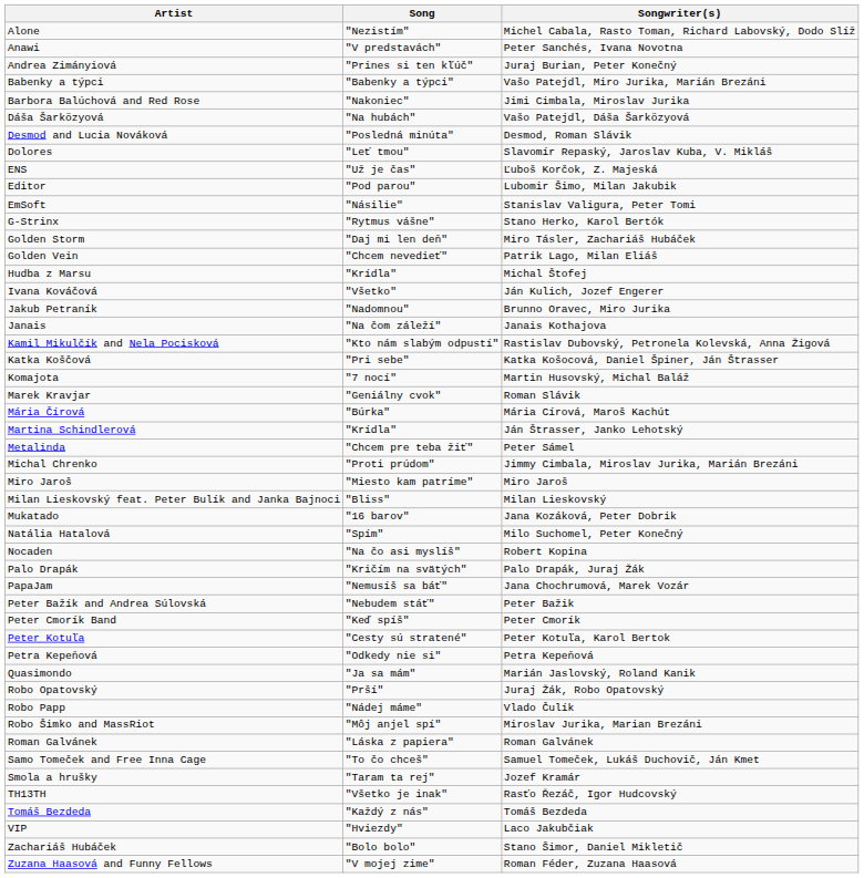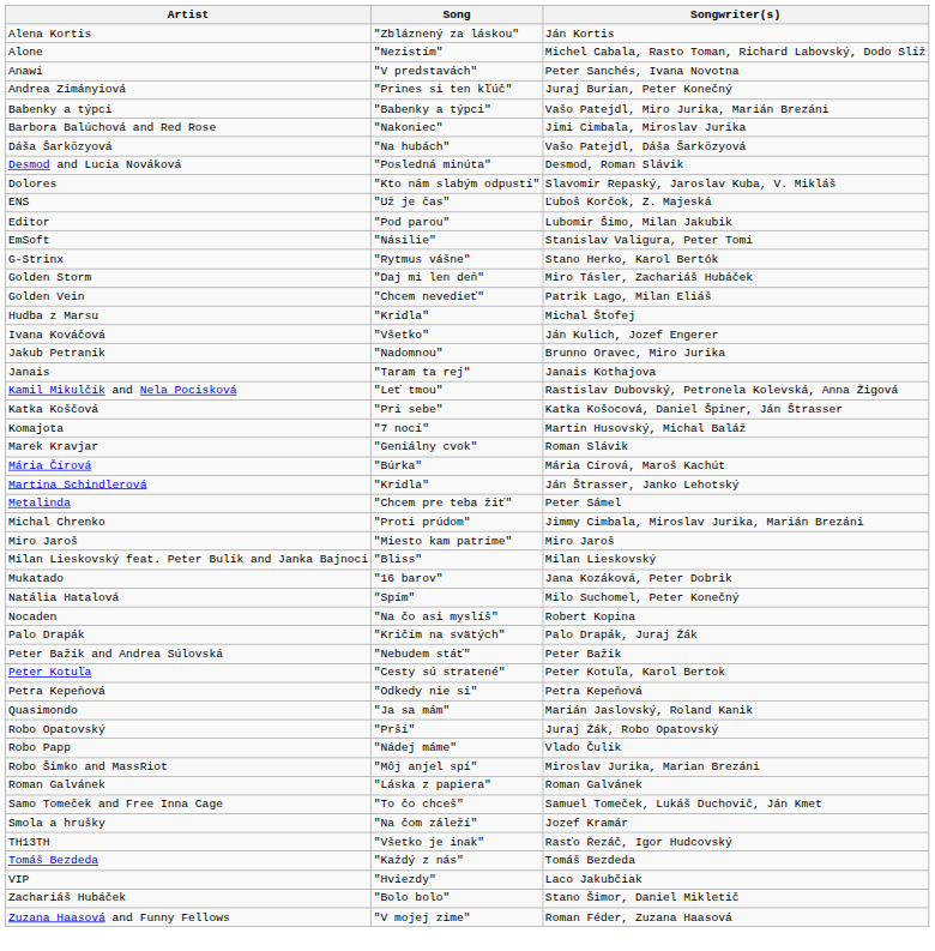 <table class="sortable wikitable" style="margin: 1em auto 1em auto">
 <tr>
 <th>Artist</th>
 <th>Song</th>
 <th>Songwriter(s)</th>
+</tr>
+<tr>
+<td>Alena Kortis</td>
+<td>"Zbláznený za láskou"</td>
+<td>Ján Kortis</td>
 </tr>
 <tr>
 <td>Alone</td>
 <td>"Nezistím"</td>
 <td>Michel Cabala, Rasto Toman, Richard Labovský, Dodo Slíž</td>
 </tr>
 <tr>
 <td>Anawi</td>
 <td>"V predstavách"</td>
 <td>Peter Sanchés, Ivana Novotna</td>
 </tr>
 <tr>
 <td>Andrea Zimányiová</td>
 <td>"Prines si ten kľúč"</td>
 <td>Juraj Burian, Peter Konečný</td>
 </tr>
 <tr>
 <td>Babenky a týpci</td>
 <td>"Babenky a týpci"</td>
 <td>Vašo Patejdl, Miro Jurika, Marián Brezáni</td>
 </tr>
 <tr>
 <td>Barbora Balúchová and Red Rose</td>
 <td>"Nakoniec"</td>
 <td>Jimi Cimbala, Miroslav Jurika</td>
 </tr>
 <tr>
 <td>Dáša Šarközyová</td>
 <td>"Na hubách"</td>
 <td>Vašo Patejdl, Dáša Šarközyová</td>
 </tr>
 <tr>
 <td><a href='#'>Desmod</a> and Lucia Nováková</td>
 <td>"Posledná minúta"</td>
 <td>Desmod, Roman Slávik</td>
 </tr>
 <tr>
 <td>Dolores</td>
-<td>"Leť tmou"</td>
+<td>"Kto nám slabým odpustí"</td>
 <td>Slavomír Repaský, Jaroslav Kuba, V. Mikláš</td>
 </tr>
 <tr>
 <td>ENS</td>
 <td>"Už je čas"</td>
 <td>Ľuboš Korčok, Z. Majeská</td>
 </tr>
 <tr>
 <td>Editor</td>
 <td>"Pod parou"</td>
 <td>Lubomir Šimo, Milan Jakubik</td>
 </tr>
 <tr>
 <td>EmSoft</td>
 <td>"Násilie"</td>
 <td>Stanislav Valigura, Peter Tomi</td>
 </tr>
 <tr>
 <td>G-Strinx</td>
 <td>"Rytmus vášne"</td>
 <td>Stano Herko, Karol Bertók</td>
 </tr>
 <tr>
 <td>Golden Storm</td>
 <td>"Daj mi len deň"</td>
 <td>Miro Tásler, Zachariáš Hubáček</td>
 </tr>
 <tr>
 <td>Golden Vein</td>
 <td>"Chcem nevedieť"</td>
 <td>Patrik Lago, Milan Eliáš</td>
 </tr>
 <tr>
 <td>Hudba z Marsu</td>
 <td>"Krídla"</td>
 <td>Michal Štofej</td>
 </tr>
 <tr>
 <td>Ivana Kováčová</td>
 <td>"Všetko"</td>
 <td>Ján Kulich, Jozef Engerer</td>
 </tr>
 <tr>
 <td>Jakub Petraník</td>
 <td>"Nadomnou"</td>
 <td>Brunno Oravec, Miro Jurika</td>
 </tr>
 <tr>
 <td>Janais</td>
-<td>"Na čom záleží"</td>
+<td>"Taram ta rej"</td>
 <td>Janais Kothajova</td>
 </tr>
 <tr>
 <td><a href='#'>Kamil Mikulčík</a> and <a href='#'>Nela Pocisková</a></td>
-<td>"Kto nám slabým odpustí"</td>
+<td>"Leť tmou"</td>
 <td>Rastislav Dubovský, Petronela Kolevská, Anna Žigová</td>
 </tr>
 <tr>
 <td>Katka Koščová</td>
 <td>"Pri sebe"</td>
 <td>Katka Košocová, Daniel Špiner, Ján Štrasser</td>
 </tr>
 <tr>
 <td>Komajota</td>
 <td>"7 nocí"</td>
 <td>Martin Husovský, Michal Baláž</td>
 </tr>
 <tr>
 <td>Marek Kravjar</td>
 <td>"Geniálny cvok"</td>
 <td>Roman Slávik</td>
 </tr>
 <tr>
 <td><a href='#'>Mária Čírová</a></td>
 <td>"Búrka"</td>
 <td>Mária Círová, Maroš Kachút</td>
 </tr>
 <tr>
 <td><a href='#'>Martina Schindlerová</a></td>
 <td>"Krídla"</td>
 <td>Ján Štrasser, Janko Lehotský</td>
 </tr>
 <tr>
 <td><a href='#'>Metalinda</a></td>
 <td>"Chcem pre teba žiť"</td>
 <td>Peter Sámel</td>
 </tr>
 <tr>
 <td>Michal Chrenko</td>
 <td>"Proti prúdom"</td>
 <td>Jimmy Cimbala, Miroslav Jurika, Marián Brezáni</td>
 </tr>
 <tr>
 <td>Miro Jaroš</td>
 <td>"Miesto kam patríme"</td>
 <td>Miro Jaroš</td>
 </tr>
 <tr>
 <td>Milan Lieskovský feat. Peter Bulík and Janka Bajnoci</td>
 <td>"Bliss"</td>
 <td>Milan Lieskovský</td>
 </tr>
 <tr>
 <td>Mukatado</td>
 <td>"16 barov"</td>
 <td>Jana Kozáková, Peter Dobrik</td>
 </tr>
 <tr>
 <td>Natália Hatalová</td>
 <td>"Spím"</td>
 <td>Milo Suchomel, Peter Konečný</td>
 </tr>
 <tr>
 <td>Nocaden</td>
 <td>"Na čo asi myslíš"</td>
 <td>Robert Kopina</td>
 </tr>
 <tr>
 <td>Palo Drapák</td>
 <td>"Kričím na svätých"</td>
 <td>Palo Drapák, Juraj Žák</td>
 </tr>
 <tr>
-<td>PapaJam</td>
-<td>"Nemusíš sa báť"</td>
-<td>Jana Chochrumová, Marek Vozár</td>
-</tr>
-<tr>
 <td>Peter Bažík and Andrea Súlovská</td>
 <td>"Nebudem stáť"</td>
 <td>Peter Bažik</td>
-</tr>
-<tr>
-<td>Peter Cmorík Band</td>
-<td>"Keď spíš"</td>
-<td>Peter Cmorík</td>
 </tr>
 <tr>
 <td><a href='#'>Peter Kotuľa</a></td>
 <td>"Cesty sú stratené"</td>
 <td>Peter Kotuľa, Karol Bertok</td>
 </tr>
 <tr>
 <td>Petra Kepeňová</td>
 <td>"Odkedy nie si"</td>
 <td>Petra Kepeňová</td>
 </tr>
 <tr>
 <td>Quasimondo</td>
 <td>"Ja sa mám"</td>
 <td>Marián Jaslovský, Roland Kanik</td>
 </tr>
 <tr>
 <td>Robo Opatovský</td>
 <td>"Prší"</td>
 <td>Juraj Žák, Robo Opatovský</td>
 </tr>
 <tr>
 <td>Robo Papp</td>
 <td>"Nádej máme"</td>
 <td>Vlado Čulík</td>
 </tr>
 <tr>
 <td>Robo Šimko and MassRiot</td>
 <td>"Môj anjel spí"</td>
 <td>Miroslav Jurika, Marian Brezáni</td>
 </tr>
 <tr>
 <td>Roman Galvánek</td>
 <td>"Láska z papiera"</td>
 <td>Roman Galvánek</td>
 </tr>
 <tr>
 <td>Samo Tomeček and Free Inna Cage</td>
 <td>"To čo chceš"</td>
 <td>Samuel Tomeček, Lukáš Duchovič, Ján Kmet</td>
 </tr>
 <tr>
 <td>Smola a hrušky</td>
-<td>"Taram ta rej"</td>
+<td>"Na čom záleží"</td>
 <td>Jozef Kramár</td>
 </tr>
 <tr>
 <td>TH13TH</td>
 <td>"Všetko je inak"</td>
 <td>Rasťo Řezáč, Igor Hudcovský</td>
 </tr>
 <tr>
 <td><a href='#'>Tomáš Bezdeda</a></td>
 <td>"Každý z nás"</td>
 <td>Tomáš Bezdeda</td>
 </tr>
 <tr>
 <td>VIP</td>
 <td>"Hviezdy"</td>
 <td>Laco Jakubčiak</td>
 </tr>
 <tr>
 <td>Zachariáš Hubáček</td>
 <td>"Bolo bolo"</td>
 <td>Stano Šimor, Daniel Mikletič</td>
 </tr>
 <tr>
 <td><a href='#'>Zuzana Haasová</a> and Funny Fellows</td>
 <td>"V mojej zime"</td>
 <td>Roman Féder, Zuzana Haasová</td>
 </tr>
 </table>
